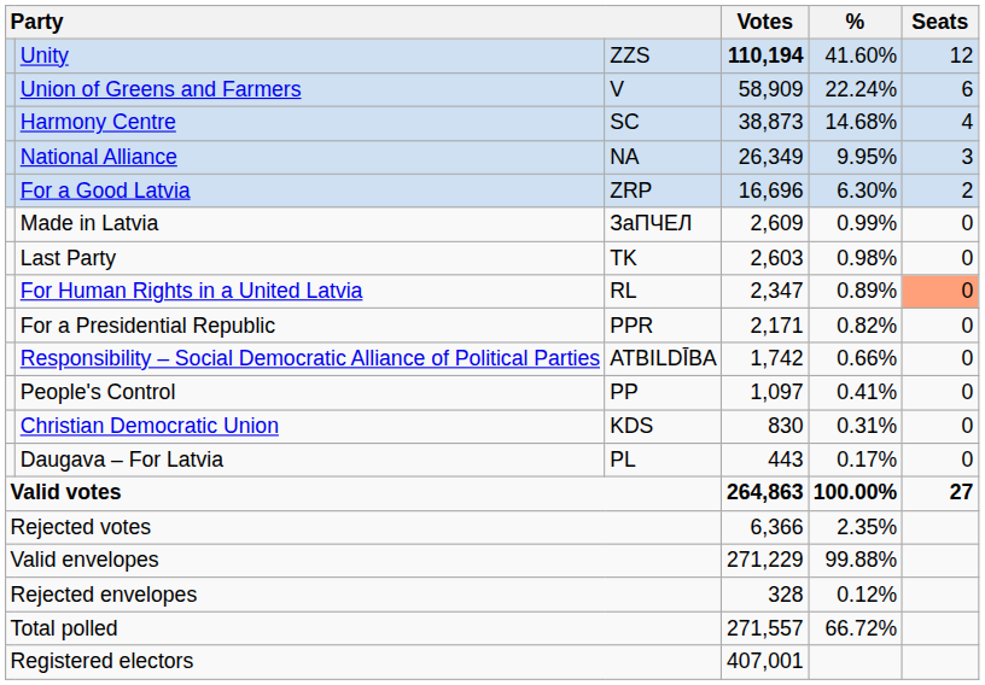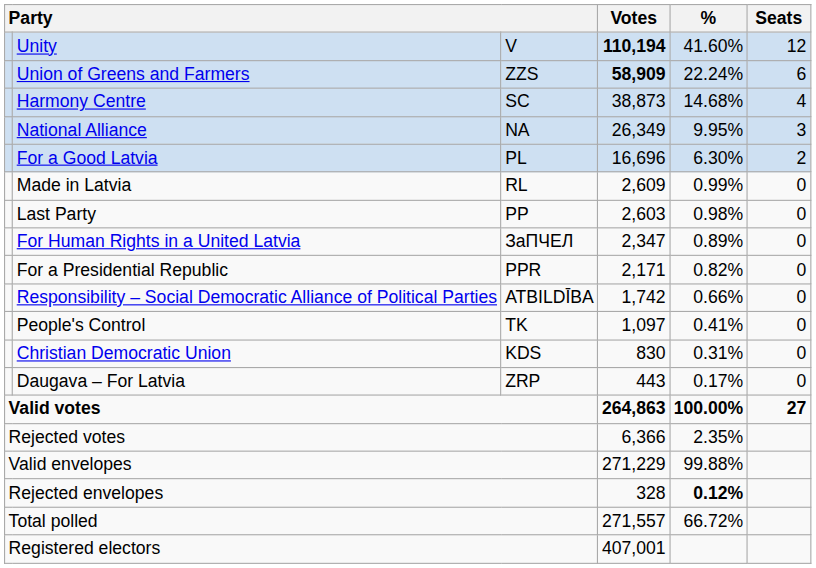 <table class="wikitable" border="1" style="text-align:right;">
 <tr>
 <th style="text-align:left;" colspan=3>Party</th>
 <th align=center width="50">Votes</th>
 <th align=center width="50">%</th>
 <th align=center width="50">Seats</th>
 </tr>
 <tr style="background:#CEE0F2;">
 <td></td>
 <td align=left><a href='#'>Unity</a></td>
-<td align=left>ZZS</td>
+<td align=left>V</td>
 <td><strong>110,194</strong></td>
 <td>41.60%</td>
 <td>12</td>
 </tr>
 <tr style="background:#CEE0F2;">
 <td></td>
 <td align=left><a href='#'>Union of Greens and Farmers</a></td>
-<td align=left>V</td>
-<td>58,909</td>
+<td align=left>ZZS</td>
+<td><strong>58,909</strong></td>
 <td>22.24%</td>
 <td>6</td>
 </tr>
 <tr style="background:#CEE0F2;">
 <td></td>
 <td align=left><a href='#'>Harmony Centre</a></td>
 <td align=left>SC</td>
 <td>38,873</td>
 <td>14.68%</td>
 <td>4</td>
 </tr>
 <tr style="background:#CEE0F2;">
 <td></td>
 <td align=left><a href='#'>National Alliance</a></td>
 <td align=left>NA</td>
 <td>26,349</td>
 <td>9.95%</td>
 <td>3</td>
 </tr>
 <tr style="background:#CEE0F2;">
 <td></td>
 <td align=left><a href='#'>For a Good Latvia</a></td>
-<td align=left>ZRP</td>
+<td align=left>PL</td>
 <td>16,696</td>
 <td>6.30%</td>
 <td>2</td>
 </tr>
 <tr>
 <td></td>
 <td align=left>Made in Latvia</td>
-<td align=left>ЗаПЧЕЛ</td>
+<td align=left>RL</td>
 <td>2,609</td>
 <td>0.99%</td>
 <td>0</td>
 </tr>
 <tr>
 <td></td>
 <td align=left>Last Party</td>
-<td align=left>TK</td>
+<td align=left>PP</td>
 <td>2,603</td>
 <td>0.98%</td>
 <td>0</td>
 </tr>
 <tr>
 <td></td>
 <td align=left><a href='#'>For Human Rights in a United Latvia</a></td>
-<td align=left>RL</td>
+<td align=left>ЗаПЧЕЛ</td>
 <td>2,347</td>
 <td>0.89%</td>
-<td style="background: lightsalmon;">0</td>
+<td>0</td>
 </tr>
 <tr>
 <td></td>
 <td align=left>For a Presidential Republic</td>
 <td align=left>PPR</td>
 <td>2,171</td>
 <td>0.82%</td>
 <td>0</td>
 </tr>
 <tr>
 <td></td>
 <td align=left><a href='#'>Responsibility – Social Democratic Alliance of Political Parties</a></td>
 <td align=left>ATBILDĪBA</td>
 <td>1,742</td>
 <td>0.66%</td>
 <td>0</td>
 </tr>
 <tr>
 <td></td>
 <td align=left>People's Control</td>
-<td align=left>PP</td>
+<td align=left>TK</td>
 <td>1,097</td>
 <td>0.41%</td>
 <td>0</td>
 </tr>
 <tr>
 <td></td>
 <td align=left><a href='#'>Christian Democratic Union</a></td>
 <td align=left>KDS</td>
 <td>830</td>
 <td>0.31%</td>
 <td>0</td>
 </tr>
 <tr>
 <td></td>
 <td align=left>Daugava – For Latvia</td>
-<td align=left>PL</td>
+<td align=left>ZRP</td>
 <td>443</td>
 <td>0.17%</td>
 <td>0</td>
 </tr>
 <tr style="font-weight:bold">
 <td align=left colspan=3>Valid votes</td>
 <td>264,863</td>
 <td>100.00%</td>
 <td>27</td>
 </tr>
 <tr>
 <td align=left colspan=3>Rejected votes</td>
 <td>6,366</td>
 <td>2.35%</td>
 <td></td>
 </tr>
 <tr>
 <td align=left colspan=3>Valid envelopes</td>
 <td>271,229</td>
 <td>99.88%</td>
 <td></td>
 </tr>
 <tr>
 <td align=left colspan=3>Rejected envelopes</td>
 <td>328</td>
-<td>0.12%</td>
+<td><strong>0.12%</strong></td>
 <td></td>
 </tr>
 <tr>
 <td align=left colspan=3>Total polled</td>
 <td>271,557</td>
 <td>66.72%</td>
 <td></td>
 </tr>
 <tr>
 <td align=left colspan=3>Registered electors</td>
 <td>407,001</td>
 <td></td>
 <td></td>
 </tr>
 </table>
